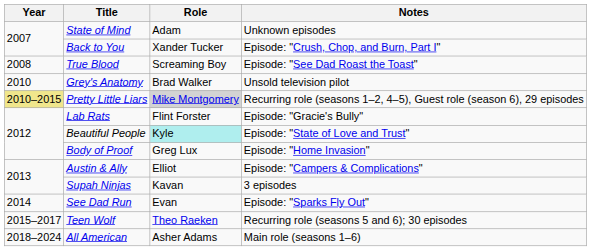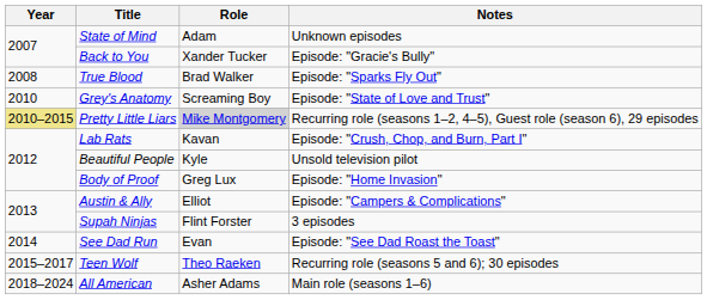 <table class="wikitable sortable">
 <tr>
 <th>Year</th>
 <th>Title</th>
 <th>Role</th>
 <th class="unsortable">Notes</th>
 </tr>
 <tr>
 <td rowspan="2">2007</td>
 <td><em><a href='#'>State of Mind</a></em></td>
 <td>Adam</td>
 <td>Unknown episodes</td>
 </tr>
 <tr>
 <td><em><a href='#'>Back to You</a></em></td>
 <td>Xander Tucker</td>
-<td>Episode: "<a href='#'>Crush, Chop, and Burn, Part I</a>"</td>
+<td>Episode: "Gracie's Bully"</td>
 </tr>
 <tr>
 <td>2008</td>
 <td><em><a href='#'>True Blood</a></em></td>
-<td>Screaming Boy</td>
-<td>Episode: "<a href='#'>See Dad Roast the Toast</a>"</td>
+<td>Brad Walker</td>
+<td>Episode: "<a href='#'>Sparks Fly Out</a>"</td>
 </tr>
 <tr>
 <td>2010</td>
 <td><em><a href='#'>Grey's Anatomy</a></em></td>
-<td>Brad Walker</td>
-<td>Unsold television pilot</td>
+<td>Screaming Boy</td>
+<td>Episode: "<a href='#'>State of Love and Trust</a>"</td>
 </tr>
 <tr>
 <td style="background: khaki;">2010–2015</td>
 <td><em><a href='#'>Pretty Little Liars</a></em></td>
 <td style="background: lightgrey;"><a href='#'>Mike Montgomery</a></td>
 <td>Recurring role (seasons 1–2, 4–5), Guest role (season 6), 29 episodes</td>
 </tr>
 <tr>
 <td rowspan="3">2012</td>
 <td><em><a href='#'>Lab Rats</a></em></td>
-<td>Flint Forster</td>
-<td>Episode: "Gracie's Bully"</td>
+<td>Kavan</td>
+<td>Episode: "<a href='#'>Crush, Chop, and Burn, Part I</a>"</td>
 </tr>
 <tr>
 <td><em>Beautiful People</em></td>
-<td style="background: paleturquoise;">Kyle</td>
-<td>Episode: "<a href='#'>State of Love and Trust</a>"</td>
+<td>Kyle</td>
+<td>Unsold television pilot</td>
 </tr>
 <tr>
 <td><em><a href='#'>Body of Proof</a></em></td>
 <td>Greg Lux</td>
 <td>Episode: "<a href='#'>Home Invasion</a>"</td>
 </tr>
 <tr>
 <td rowspan="2">2013</td>
 <td><em><a href='#'>Austin & Ally</a></em></td>
 <td>Elliot</td>
 <td>Episode: "<a href='#'>Campers & Complications</a>"</td>
 </tr>
 <tr>
 <td><em><a href='#'>Supah Ninjas</a></em></td>
-<td>Kavan</td>
+<td>Flint Forster</td>
 <td>3 episodes</td>
 </tr>
 <tr>
 <td>2014</td>
 <td><em><a href='#'>See Dad Run</a></em></td>
 <td>Evan</td>
-<td>Episode: "<a href='#'>Sparks Fly Out</a>"</td>
+<td>Episode: "<a href='#'>See Dad Roast the Toast</a>"</td>
 </tr>
 <tr>
 <td>2015–2017</td>
 <td><em><a href='#'>Teen Wolf</a></em></td>
 <td><a href='#'>Theo Raeken</a></td>
 <td>Recurring role (seasons 5 and 6); 30 episodes</td>
 </tr>
 <tr>
 <td>2018–2024</td>
 <td><em><a href='#'>All American</a></em></td>
 <td>Asher Adams</td>
 <td>Main role (seasons 1–6)</td>
 </tr>
 </table>
